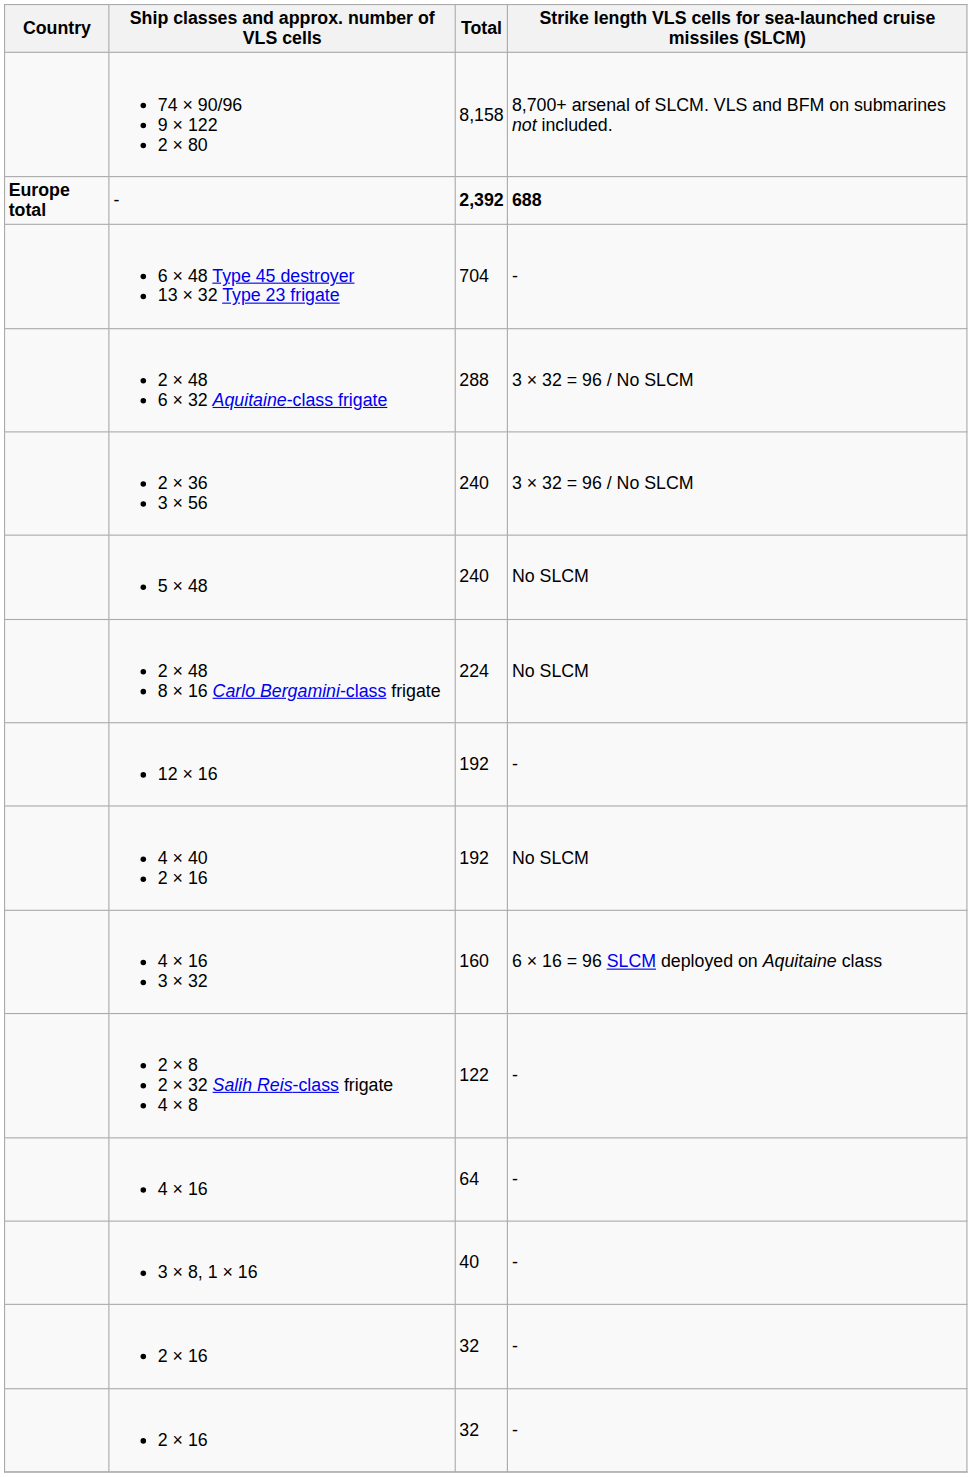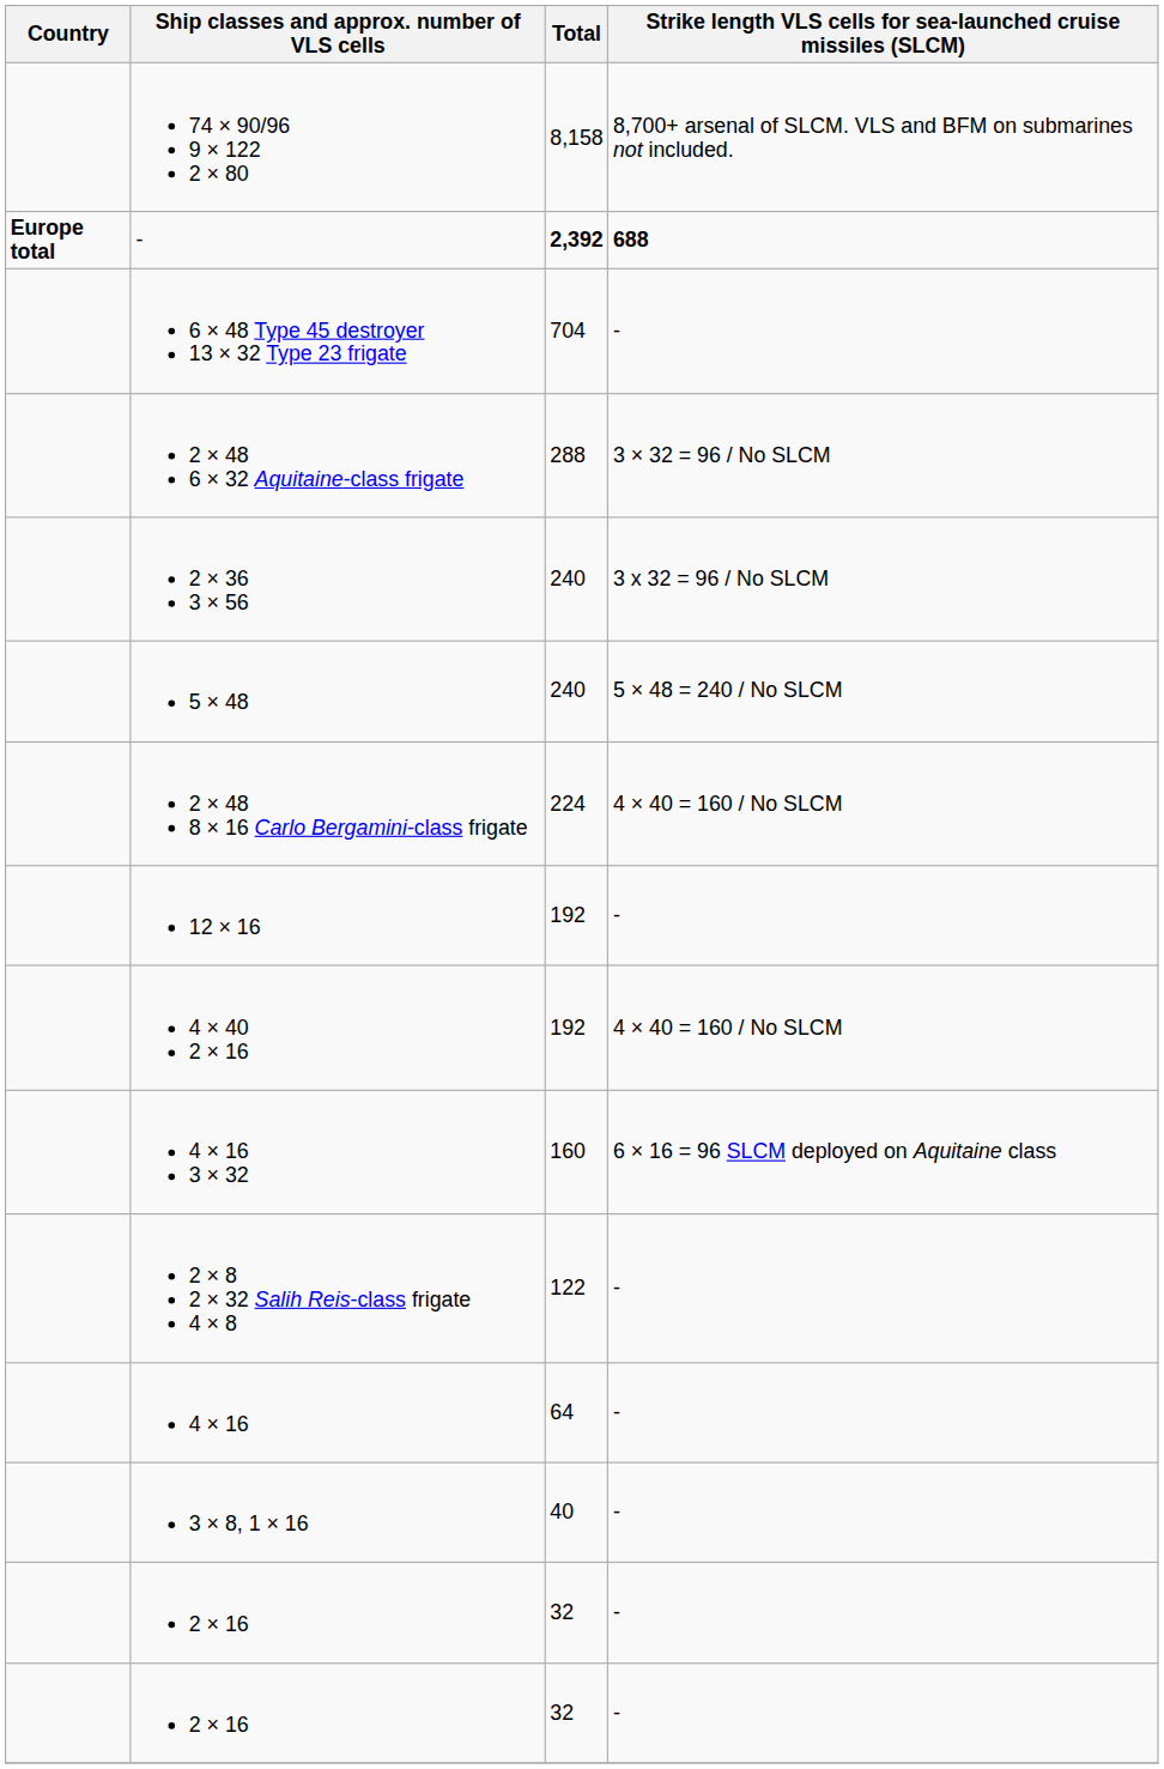 <table class="wikitable sortable">
 <tr>
 <th>Country</th>
 <th>Ship classes and approx. number of VLS cells</th>
 <th>Total</th>
 <th>Strike length VLS cells for sea-launched cruise missiles (SLCM)</th>
 </tr>
 <tr>
 <td></td>
 <td><br><ul><li>74 × 90/96 </li><li>9 × 122 </li><li>2 × 80 </li></ul></td>
 <td>8,158</td>
 <td>8,700+ arsenal of SLCM. VLS and BFM on submarines <em>not</em> included.</td>
 </tr>
 <tr>
 <td><strong>Europe total</strong></td>
 <td>-</td>
 <td><strong>2,392</strong></td>
 <td><strong>688</strong></td>
 </tr>
 <tr>
 <td></td>
 <td><br><ul><li>6 × 48 <a href='#'>Type 45 destroyer</a></li><li>13 × 32 <a href='#'>Type 23 frigate</a></li></ul></td>
 <td>704</td>
 <td>-</td>
 </tr>
 <tr>
 <td></td>
 <td><br><ul><li>2 × 48 </li><li>6 × 32 <a href='#'><em>Aquitaine</em>-class frigate</a></li></ul></td>
 <td>288</td>
 <td>3 × 32 = 96 / No SLCM</td>
 </tr>
 <tr>
 <td></td>
 <td><br><ul><li>2 × 36 </li><li>3 × 56 </li></ul></td>
 <td>240</td>
-<td>3 × 32 = 96 / No SLCM</td>
+<td>3 x 32 = 96 / No SLCM</td>
 </tr>
 <tr>
 <td></td>
 <td><br><ul><li>5 × 48 </li></ul></td>
 <td>240</td>
-<td>No SLCM</td>
+<td>5 × 48 = 240 / No SLCM</td>
 </tr>
 <tr>
 <td></td>
 <td><br><ul><li>2 × 48 </li><li>8 × 16 <a href='#'><em>Carlo Bergamini</em>-class</a> frigate</li></ul></td>
 <td>224</td>
-<td>No SLCM</td>
+<td>4 × 40 = 160 / No SLCM</td>
 </tr>
 <tr>
 <td></td>
 <td><br><ul><li>12 × 16 </li></ul></td>
 <td>192</td>
 <td>-</td>
 </tr>
 <tr>
 <td></td>
 <td><br><ul><li>4 × 40 </li><li>2 × 16 </li></ul></td>
 <td>192</td>
-<td>No SLCM</td>
+<td>4 × 40 = 160 / No SLCM</td>
 </tr>
 <tr>
 <td></td>
 <td><br><ul><li>4 × 16 </li><li>3 × 32 </li></ul></td>
 <td>160</td>
 <td>6 × 16 = 96 <a href='#'>SLCM</a> deployed on <em>Aquitaine</em> class</td>
 </tr>
 <tr>
 <td></td>
 <td><br><ul><li>2 × 8 </li><li>2 × 32 <a href='#'><em>Salih Reis</em>-class</a> frigate</li><li>4 × 8 </li></ul></td>
 <td>122</td>
 <td>-</td>
 </tr>
 <tr>
 <td></td>
 <td><br><ul><li>4 × 16 </li></ul></td>
 <td>64</td>
 <td>-</td>
 </tr>
 <tr>
 <td></td>
 <td><br><ul><li>3 × 8, 1 × 16 </li></ul></td>
 <td>40</td>
 <td>-</td>
 </tr>
 <tr>
 <td></td>
 <td><br><ul><li>2 × 16 </li></ul></td>
 <td>32</td>
 <td>-</td>
 </tr>
 <tr>
 <td></td>
 <td><br><ul><li>2 × 16 </li></ul></td>
 <td>32</td>
 <td>-</td>
 </tr>
 <tr>
 </tr>
 </table>
